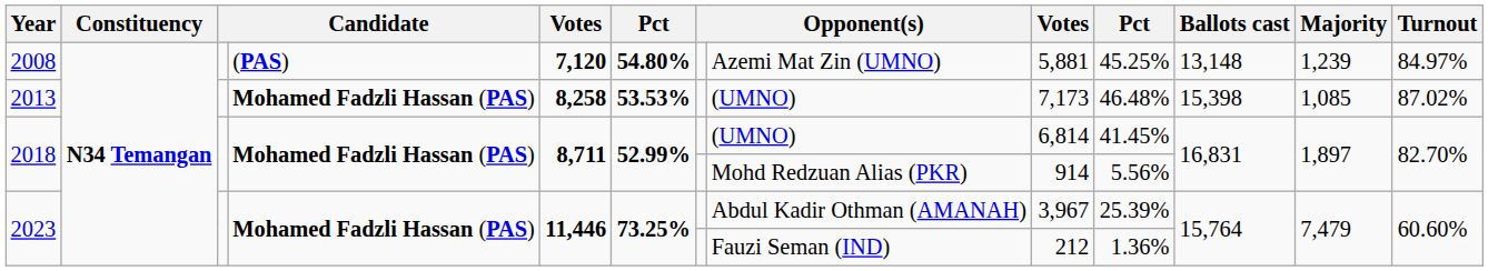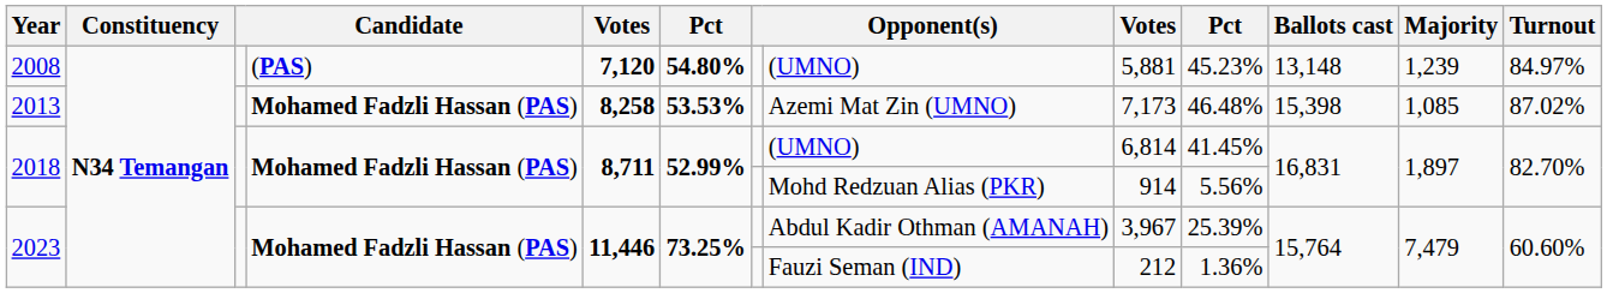 <table class="wikitable" style="margin:0.5em ; font-size:95%">
 <tr>
 <th>Year</th>
 <th>Constituency</th>
 <th colspan=2>Candidate</th>
 <th>Votes</th>
 <th>Pct</th>
 <th colspan=2>Opponent(s)</th>
 <th>Votes</th>
 <th>Pct</th>
 <th>Ballots cast</th>
 <th>Majority</th>
 <th>Turnout</th>
 </tr>
 <tr>
 <td><a href='#'>2008</a></td>
 <td rowspan=6><strong>N34 <a href='#'>Temangan</a></strong></td>
 <td></td>
 <td> (<a href='#'><strong>PAS</strong></a>)</td>
 <td align="right"><strong>7,120</strong></td>
 <td><strong>54.80%</strong></td>
 <td></td>
-<td>Azemi Mat Zin (<a href='#'>UMNO</a>)</td>
+<td> (<a href='#'>UMNO</a>)</td>
 <td align="right">5,881</td>
-<td>45.25%</td>
+<td>45.23%</td>
 <td>13,148</td>
 <td>1,239</td>
 <td>84.97%</td>
 </tr>
 <tr>
 <td><a href='#'>2013</a></td>
 <td></td>
 <td><strong>Mohamed Fadzli Hassan</strong> (<a href='#'><strong>PAS</strong></a>)</td>
 <td align="right"><strong>8,258</strong></td>
 <td><strong>53.53%</strong></td>
 <td></td>
-<td> (<a href='#'>UMNO</a>)</td>
+<td>Azemi Mat Zin (<a href='#'>UMNO</a>)</td>
 <td align="right">7,173</td>
 <td>46.48%</td>
 <td>15,398</td>
 <td>1,085</td>
 <td>87.02%</td>
 </tr>
 <tr>
 <td rowspan=2><a href='#'>2018</a></td>
 <td rowspan=2 ></td>
 <td rowspan=2><strong>Mohamed Fadzli Hassan</strong> (<a href='#'><strong>PAS</strong></a>)</td>
 <td rowspan=2 align="right"><strong>8,711</strong></td>
 <td rowspan=2><strong>52.99%</strong></td>
 <td></td>
 <td> (<a href='#'>UMNO</a>)</td>
 <td align="right">6,814</td>
 <td>41.45%</td>
 <td rowspan=2>16,831</td>
 <td rowspan=2>1,897</td>
 <td rowspan=2>82.70%</td>
 </tr>
 <tr>
 <td></td>
 <td>Mohd Redzuan Alias (<a href='#'>PKR</a>)</td>
 <td align="right">914</td>
 <td align=right>5.56%</td>
 </tr>
 <tr>
 <td rowspan=2><a href='#'>2023</a></td>
 <td rowspan=2 ></td>
 <td rowspan=2><strong>Mohamed Fadzli Hassan</strong> (<a href='#'><strong>PAS</strong></a>)</td>
 <td rowspan=2 align="right"><strong>11,446</strong></td>
 <td rowspan=2><strong>73.25%</strong></td>
 <td></td>
 <td>Abdul Kadir Othman (<a href='#'>AMANAH</a>)</td>
 <td align="right">3,967</td>
 <td>25.39%</td>
 <td rowspan=2>15,764</td>
 <td rowspan=2>7,479</td>
 <td rowspan=2>60.60%</td>
 </tr>
 <tr>
 <td></td>
 <td>Fauzi Seman (<a href='#'>IND</a>)</td>
 <td align=right>212</td>
 <td align=right>1.36%</td>
 </tr>
 </table>
